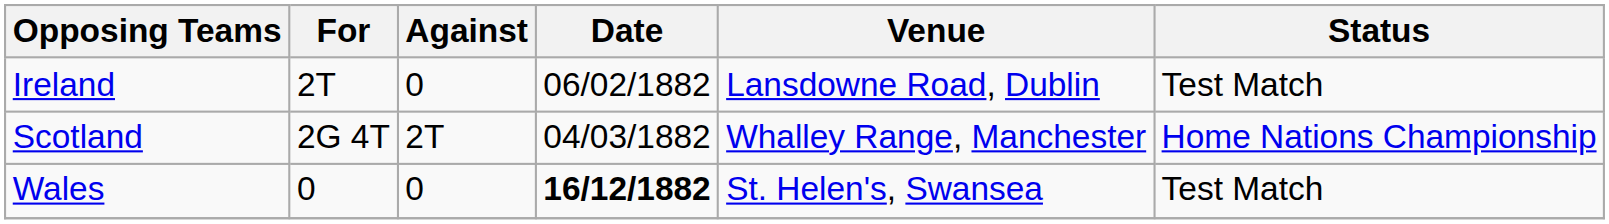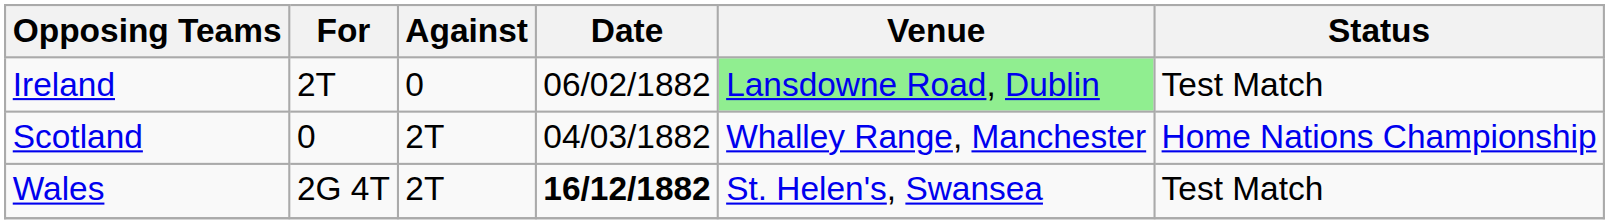 <table class="wikitable">
 <tr>
 <th>Opposing Teams</th>
 <th>For</th>
 <th>Against</th>
 <th>Date</th>
 <th>Venue</th>
 <th>Status</th>
 </tr>
 <tr>
 <td><a href='#'>Ireland</a></td>
 <td>2T</td>
 <td>0</td>
 <td>06/02/1882</td>
-<td><a href='#'>Lansdowne Road</a>, <a href='#'>Dublin</a></td>
+<td style="background: lightgreen;"><a href='#'>Lansdowne Road</a>, <a href='#'>Dublin</a></td>
 <td>Test Match</td>
 </tr>
 <tr>
 <td><a href='#'>Scotland</a></td>
-<td>2G 4T</td>
+<td>0</td>
 <td>2T</td>
 <td>04/03/1882</td>
 <td><a href='#'>Whalley Range</a>, <a href='#'>Manchester</a></td>
 <td><a href='#'>Home Nations Championship</a></td>
 </tr>
 <tr>
 <td><a href='#'>Wales</a></td>
-<td>0</td>
-<td>0</td>
+<td>2G 4T</td>
+<td>2T</td>
 <td><strong>16/12/1882</strong></td>
 <td><a href='#'>St. Helen's</a>, <a href='#'>Swansea</a></td>
 <td>Test Match</td>
 </tr>
 <tr>
 </tr>
 </table>
